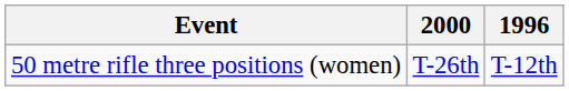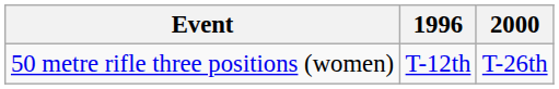 <table class="wikitable" style="text-align: center">
 <tr>
 <th>Event</th>
+<th>1996</th>
 <th>2000</th>
-<th>1996</th>
 </tr>
 <tr>
 <td align=left><a href='#'>50 metre rifle three positions</a> (women)</td>
+<td><a href='#'>T-12th</a></td>
 <td><a href='#'>T-26th</a></td>
-<td><a href='#'>T-12th</a></td>
 </tr>
 </table>
